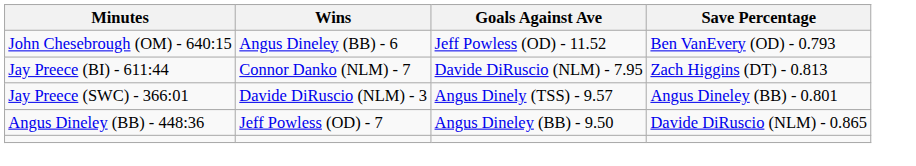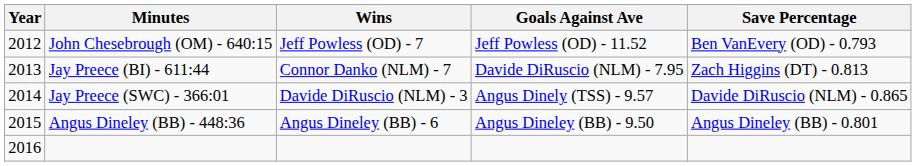 <table class="wikitable" border="1">
 <tr>
+<th>Year</th>
 <th>Minutes</th>
 <th>Wins</th>
 <th>Goals Against Ave</th>
 <th>Save Percentage</th>
 </tr>
 <tr>
+<td>2012</td>
 <td><a href='#'>John Chesebrough</a> (OM) - 640:15</td>
-<td><a href='#'>Angus Dineley</a> (BB) - 6</td>
+<td><a href='#'>Jeff Powless</a> (OD) - 7</td>
 <td><a href='#'>Jeff Powless</a> (OD) - 11.52</td>
 <td><a href='#'>Ben VanEvery</a> (OD) - 0.793</td>
 </tr>
 <tr>
+<td>2013</td>
 <td><a href='#'>Jay Preece</a> (BI) - 611:44</td>
 <td><a href='#'>Connor Danko</a> (NLM) - 7</td>
 <td><a href='#'>Davide DiRuscio</a> (NLM) - 7.95</td>
 <td><a href='#'>Zach Higgins</a> (DT) - 0.813</td>
 </tr>
 <tr>
+<td>2014</td>
 <td><a href='#'>Jay Preece</a> (SWC) - 366:01</td>
 <td><a href='#'>Davide DiRuscio</a> (NLM) - 3</td>
 <td><a href='#'>Angus Dinely</a> (TSS) - 9.57</td>
+<td><a href='#'>Davide DiRuscio</a> (NLM) - 0.865</td>
+</tr>
+<tr>
+<td>2015</td>
+<td><a href='#'>Angus Dineley</a> (BB) - 448:36</td>
+<td><a href='#'>Angus Dineley</a> (BB) - 6</td>
+<td><a href='#'>Angus Dineley</a> (BB) - 9.50</td>
 <td><a href='#'>Angus Dineley</a> (BB) - 0.801</td>
 </tr>
 <tr>
-<td><a href='#'>Angus Dineley</a> (BB) - 448:36</td>
-<td><a href='#'>Jeff Powless</a> (OD) - 7</td>
-<td><a href='#'>Angus Dineley</a> (BB) - 9.50</td>
-<td><a href='#'>Davide DiRuscio</a> (NLM) - 0.865</td>
-</tr>
-<tr>
+<td>2016</td>
 <td></td>
 <td></td>
 <td></td>
 <td></td>
 </tr>
 </table>
